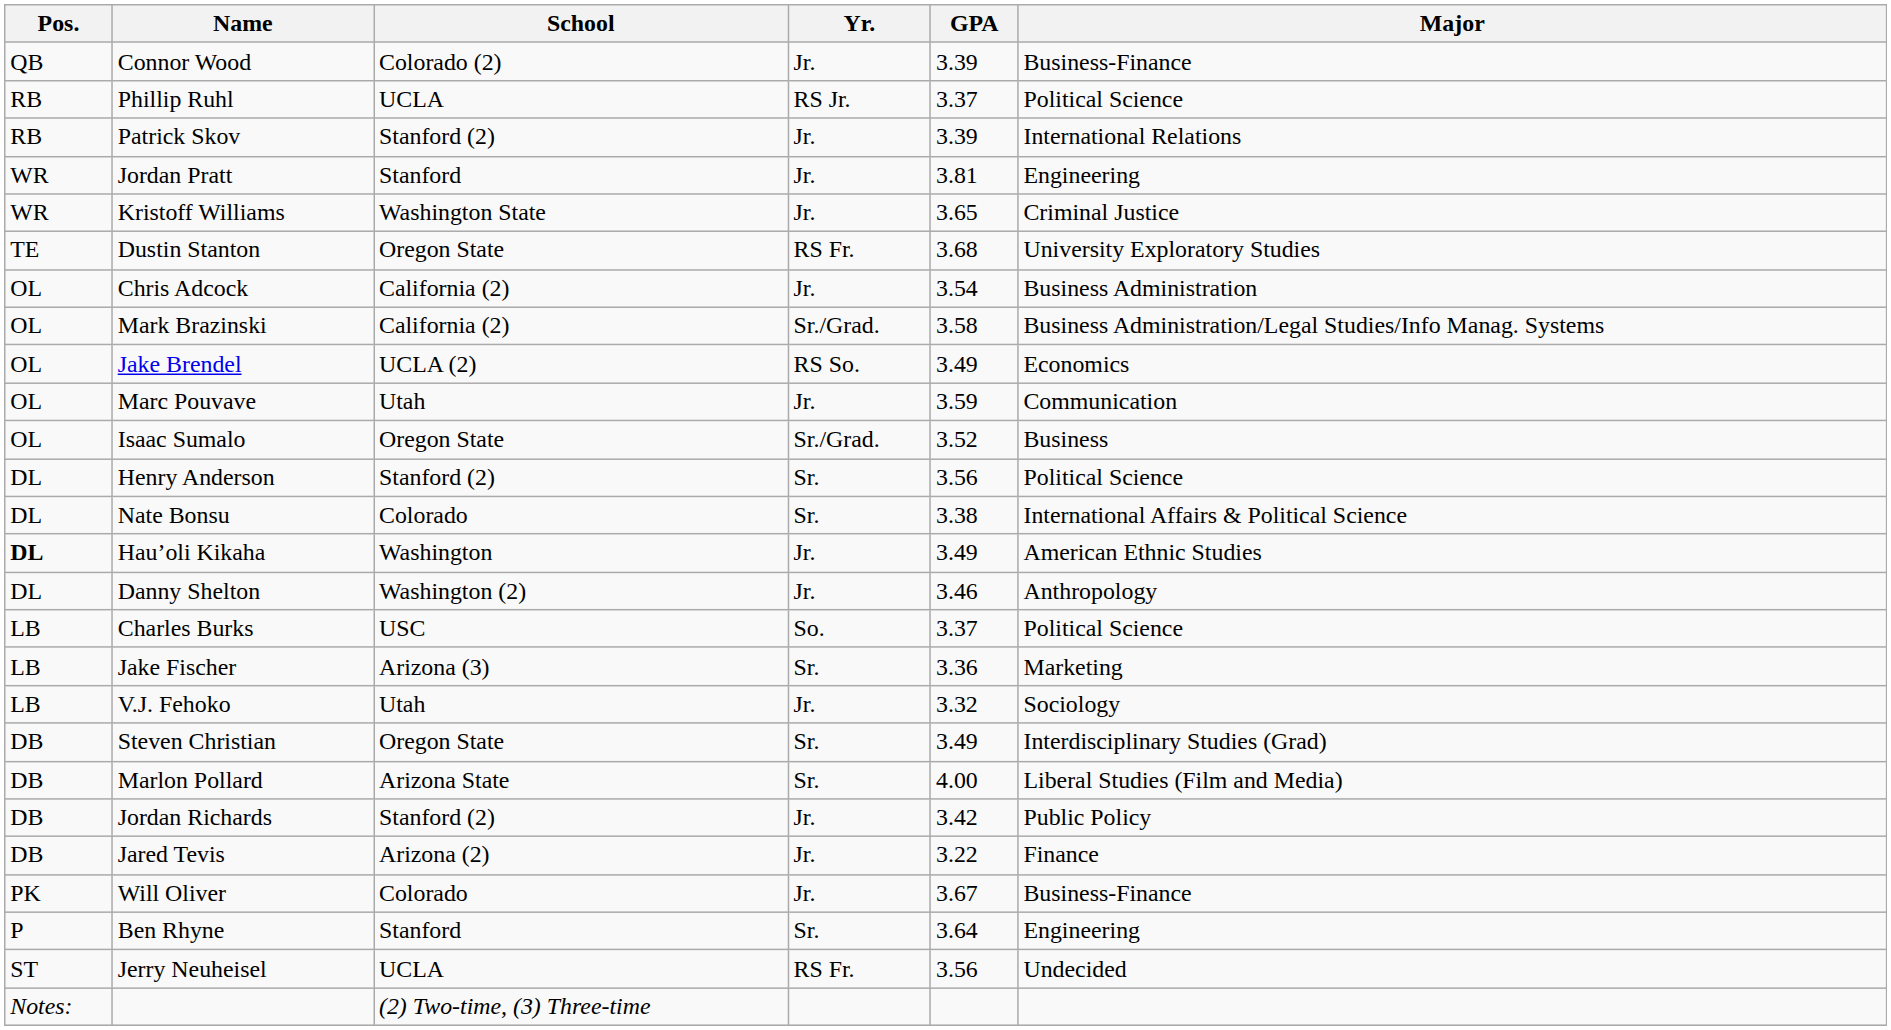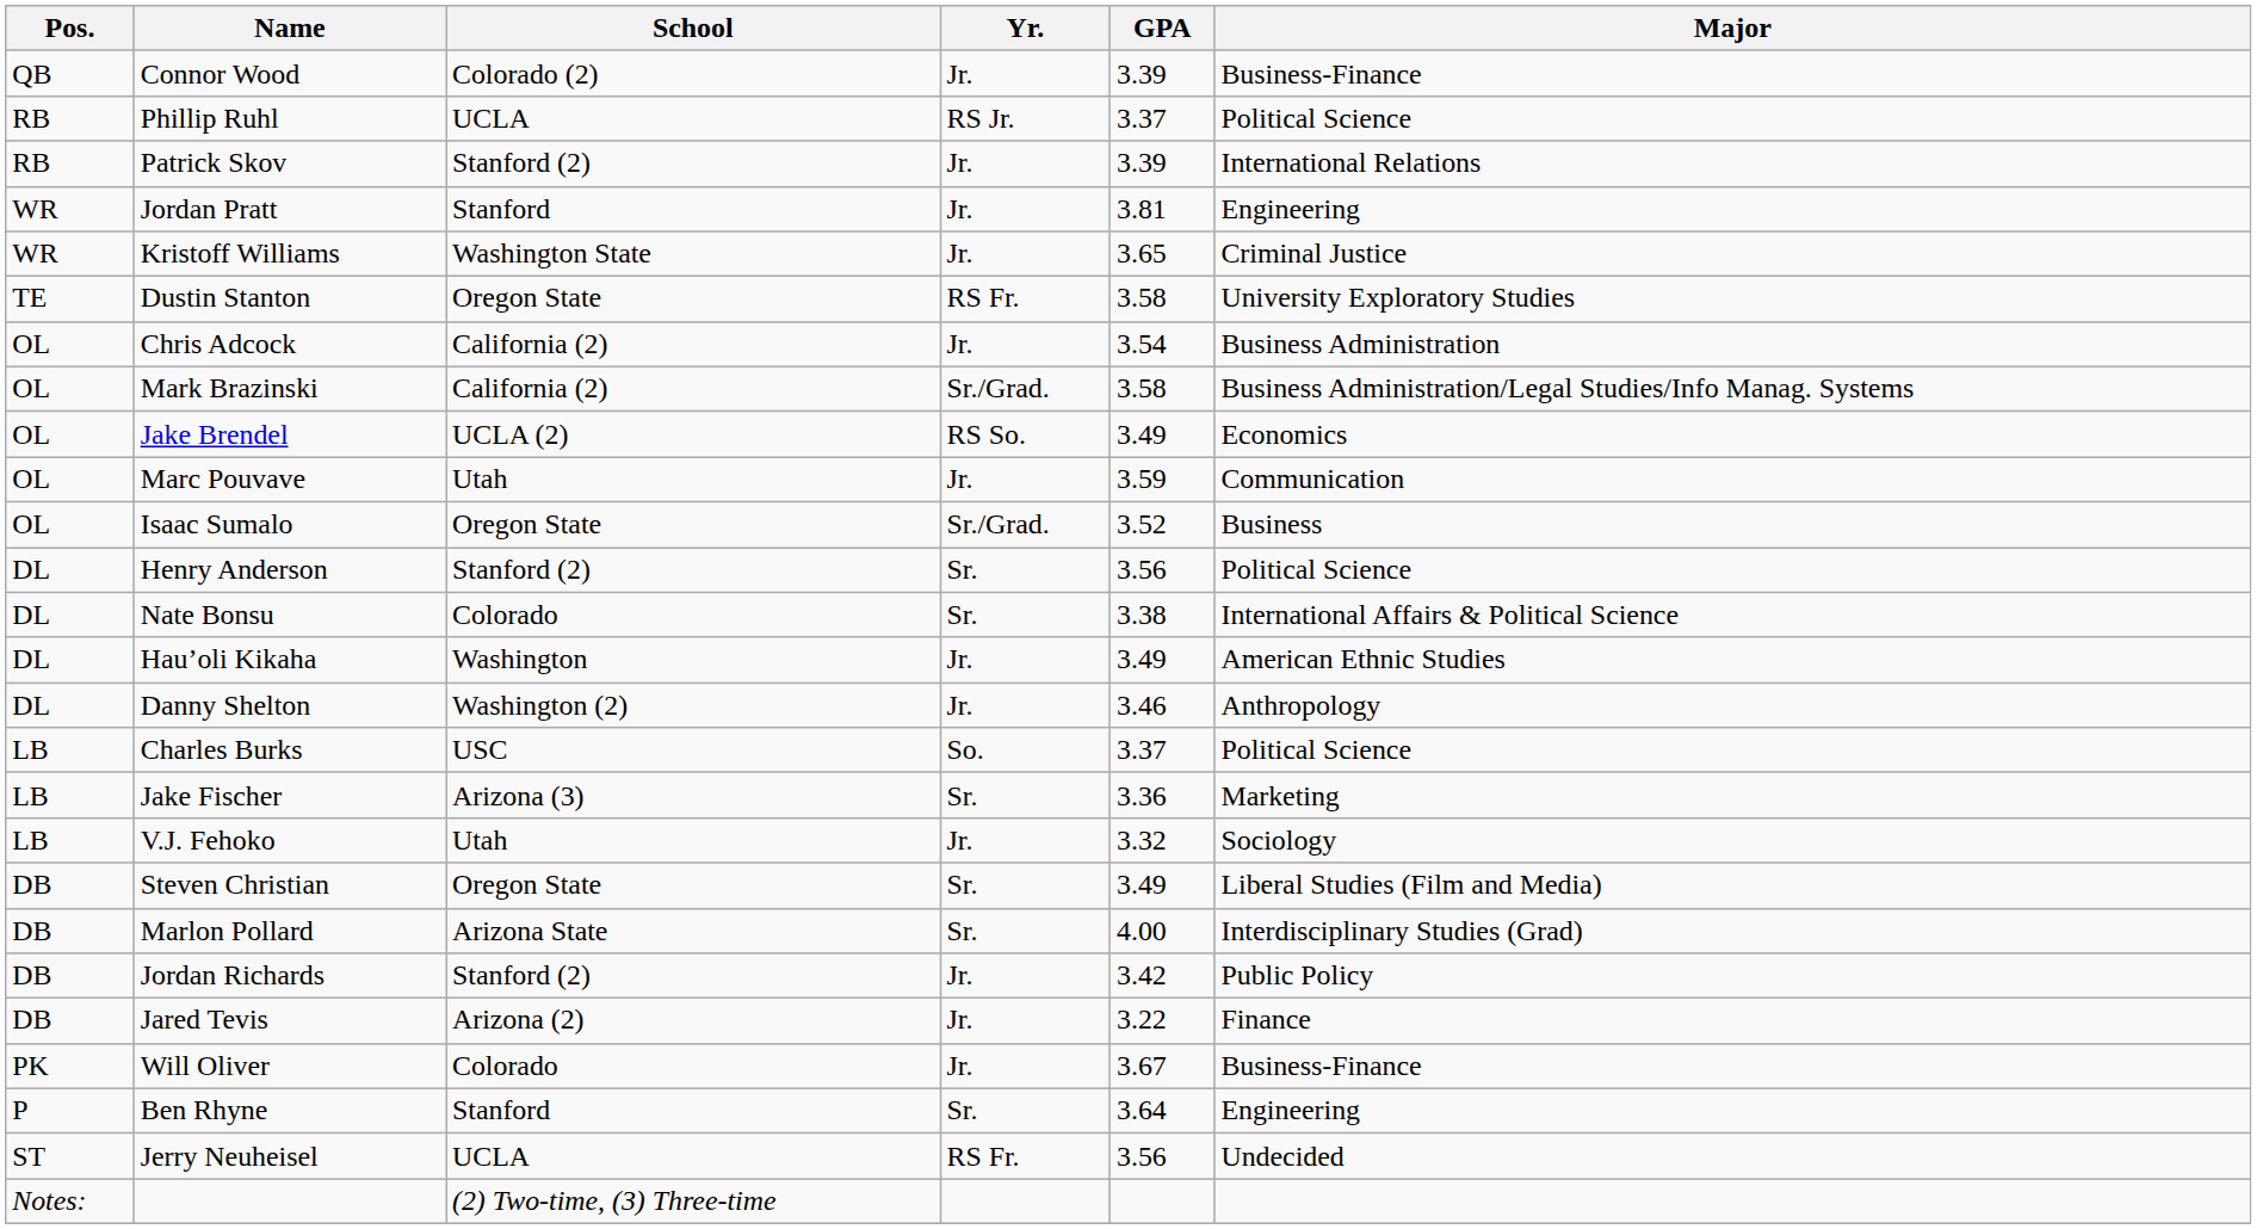 <table class="wikitable sortable" style="width: 100%">
 <tr>
 <th>Pos.</th>
 <th>Name</th>
 <th>School</th>
 <th>Yr.</th>
 <th>GPA</th>
 <th>Major</th>
 </tr>
 <tr>
 <td>QB</td>
 <td>Connor Wood</td>
 <td>Colorado (2)</td>
 <td>Jr.</td>
 <td>3.39</td>
 <td>Business-Finance</td>
 </tr>
 <tr>
 <td>RB</td>
 <td>Phillip Ruhl</td>
 <td>UCLA</td>
 <td>RS Jr.</td>
 <td>3.37</td>
 <td>Political Science</td>
 </tr>
 <tr>
 <td>RB</td>
 <td>Patrick Skov</td>
 <td>Stanford (2)</td>
 <td>Jr.</td>
 <td>3.39</td>
 <td>International Relations</td>
 </tr>
 <tr>
 <td>WR</td>
 <td>Jordan Pratt</td>
 <td>Stanford</td>
 <td>Jr.</td>
 <td>3.81</td>
 <td>Engineering</td>
 </tr>
 <tr>
 <td>WR</td>
 <td>Kristoff Williams</td>
 <td>Washington State</td>
 <td>Jr.</td>
 <td>3.65</td>
 <td>Criminal Justice</td>
 </tr>
 <tr>
 <td>TE</td>
 <td>Dustin Stanton</td>
 <td>Oregon State</td>
 <td>RS Fr.</td>
-<td>3.68</td>
+<td>3.58</td>
 <td>University Exploratory Studies</td>
 </tr>
 <tr>
 <td>OL</td>
 <td>Chris Adcock</td>
 <td>California (2)</td>
 <td>Jr.</td>
 <td>3.54</td>
 <td>Business Administration</td>
 </tr>
 <tr>
 <td>OL</td>
 <td>Mark Brazinski</td>
 <td>California (2)</td>
 <td>Sr./Grad.</td>
 <td>3.58</td>
 <td>Business Administration/Legal Studies/Info Manag. Systems</td>
 </tr>
 <tr>
 <td>OL</td>
 <td><a href='#'>Jake Brendel</a></td>
 <td>UCLA (2)</td>
 <td>RS So.</td>
 <td>3.49</td>
 <td>Economics</td>
 </tr>
 <tr>
 <td>OL</td>
 <td>Marc Pouvave</td>
 <td>Utah</td>
 <td>Jr.</td>
 <td>3.59</td>
 <td>Communication</td>
 </tr>
 <tr>
 <td>OL</td>
 <td>Isaac Sumalo</td>
 <td>Oregon State</td>
 <td>Sr./Grad.</td>
 <td>3.52</td>
 <td>Business</td>
 </tr>
 <tr>
 <td>DL</td>
 <td>Henry Anderson</td>
 <td>Stanford (2)</td>
 <td>Sr.</td>
 <td>3.56</td>
 <td>Political Science</td>
 </tr>
 <tr>
 <td>DL</td>
 <td>Nate Bonsu</td>
 <td>Colorado</td>
 <td>Sr.</td>
 <td>3.38</td>
 <td>International Affairs & Political Science</td>
 </tr>
 <tr>
-<td><strong>DL</strong></td>
+<td>DL</td>
 <td>Hau’oli Kikaha</td>
 <td>Washington</td>
 <td>Jr.</td>
 <td>3.49</td>
 <td>American Ethnic Studies</td>
 </tr>
 <tr>
 <td>DL</td>
 <td>Danny Shelton</td>
 <td>Washington (2)</td>
 <td>Jr.</td>
 <td>3.46</td>
 <td>Anthropology</td>
 </tr>
 <tr>
 <td>LB</td>
 <td>Charles Burks</td>
 <td>USC</td>
 <td>So.</td>
 <td>3.37</td>
 <td>Political Science</td>
 </tr>
 <tr>
 <td>LB</td>
 <td>Jake Fischer</td>
 <td>Arizona (3)</td>
 <td>Sr.</td>
 <td>3.36</td>
 <td>Marketing</td>
 </tr>
 <tr>
 <td>LB</td>
 <td>V.J. Fehoko</td>
 <td>Utah</td>
 <td>Jr.</td>
 <td>3.32</td>
 <td>Sociology</td>
 </tr>
 <tr>
 <td>DB</td>
 <td>Steven Christian</td>
 <td>Oregon State</td>
 <td>Sr.</td>
 <td>3.49</td>
-<td>Interdisciplinary Studies (Grad)</td>
+<td>Liberal Studies (Film and Media)</td>
 </tr>
 <tr>
 <td>DB</td>
 <td>Marlon Pollard</td>
 <td>Arizona State</td>
 <td>Sr.</td>
 <td>4.00</td>
-<td>Liberal Studies (Film and Media)</td>
+<td>Interdisciplinary Studies (Grad)</td>
 </tr>
 <tr>
 <td>DB</td>
 <td>Jordan Richards</td>
 <td>Stanford (2)</td>
 <td>Jr.</td>
 <td>3.42</td>
 <td>Public Policy</td>
 </tr>
 <tr>
 <td>DB</td>
 <td>Jared Tevis</td>
 <td>Arizona (2)</td>
 <td>Jr.</td>
 <td>3.22</td>
 <td>Finance</td>
 </tr>
 <tr>
 <td>PK</td>
 <td>Will Oliver</td>
 <td>Colorado</td>
 <td>Jr.</td>
 <td>3.67</td>
 <td>Business-Finance</td>
 </tr>
 <tr>
 <td>P</td>
 <td>Ben Rhyne</td>
 <td>Stanford</td>
 <td>Sr.</td>
 <td>3.64</td>
 <td>Engineering</td>
 </tr>
 <tr>
 <td>ST</td>
 <td>Jerry Neuheisel</td>
 <td>UCLA</td>
 <td>RS Fr.</td>
 <td>3.56</td>
 <td>Undecided</td>
 </tr>
 <tr>
 <td><em>Notes:</em></td>
 <td></td>
 <td><em>(2) Two-time, (3) Three-time</em></td>
 <td></td>
 <td></td>
 <td></td>
 </tr>
 <tr>
 </tr>
 </table>
